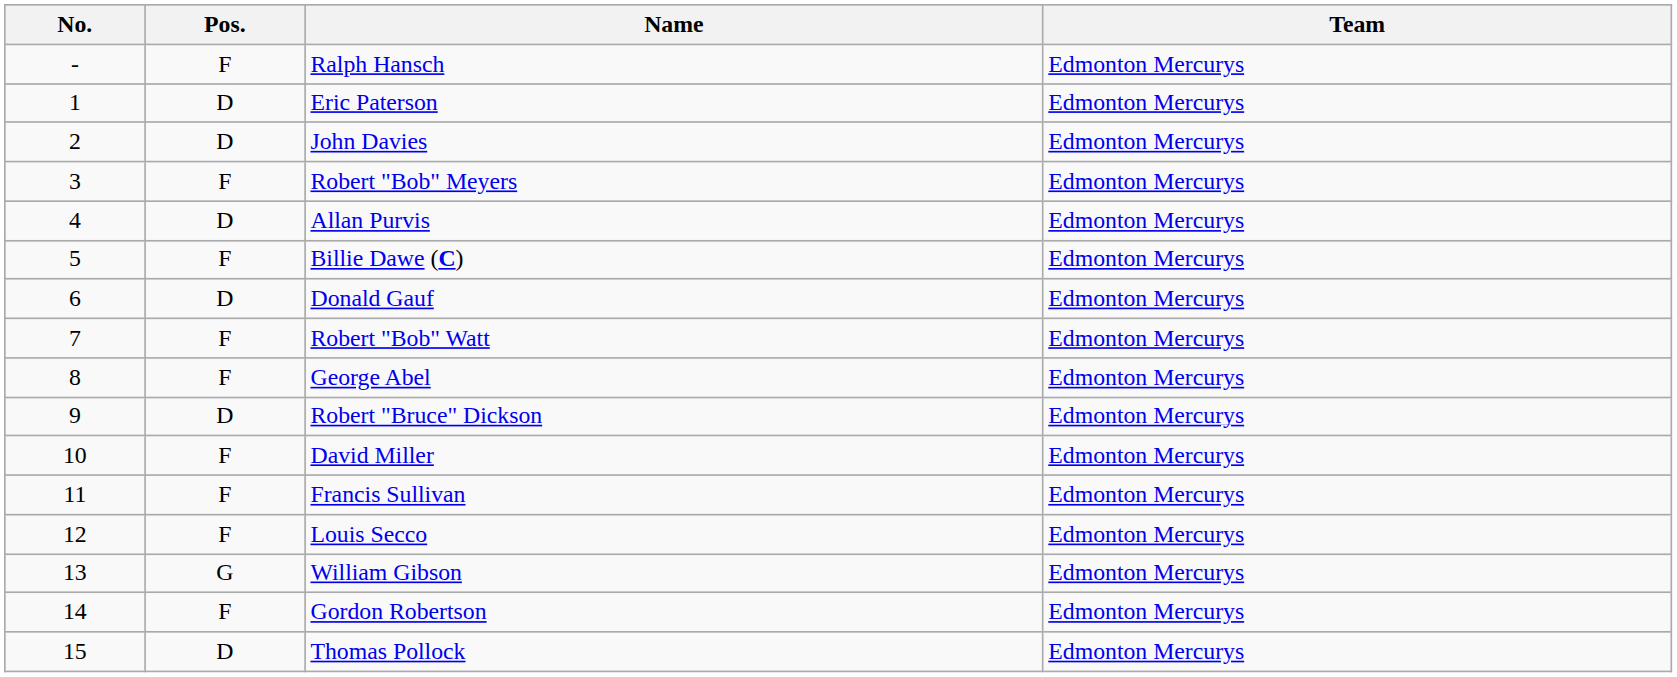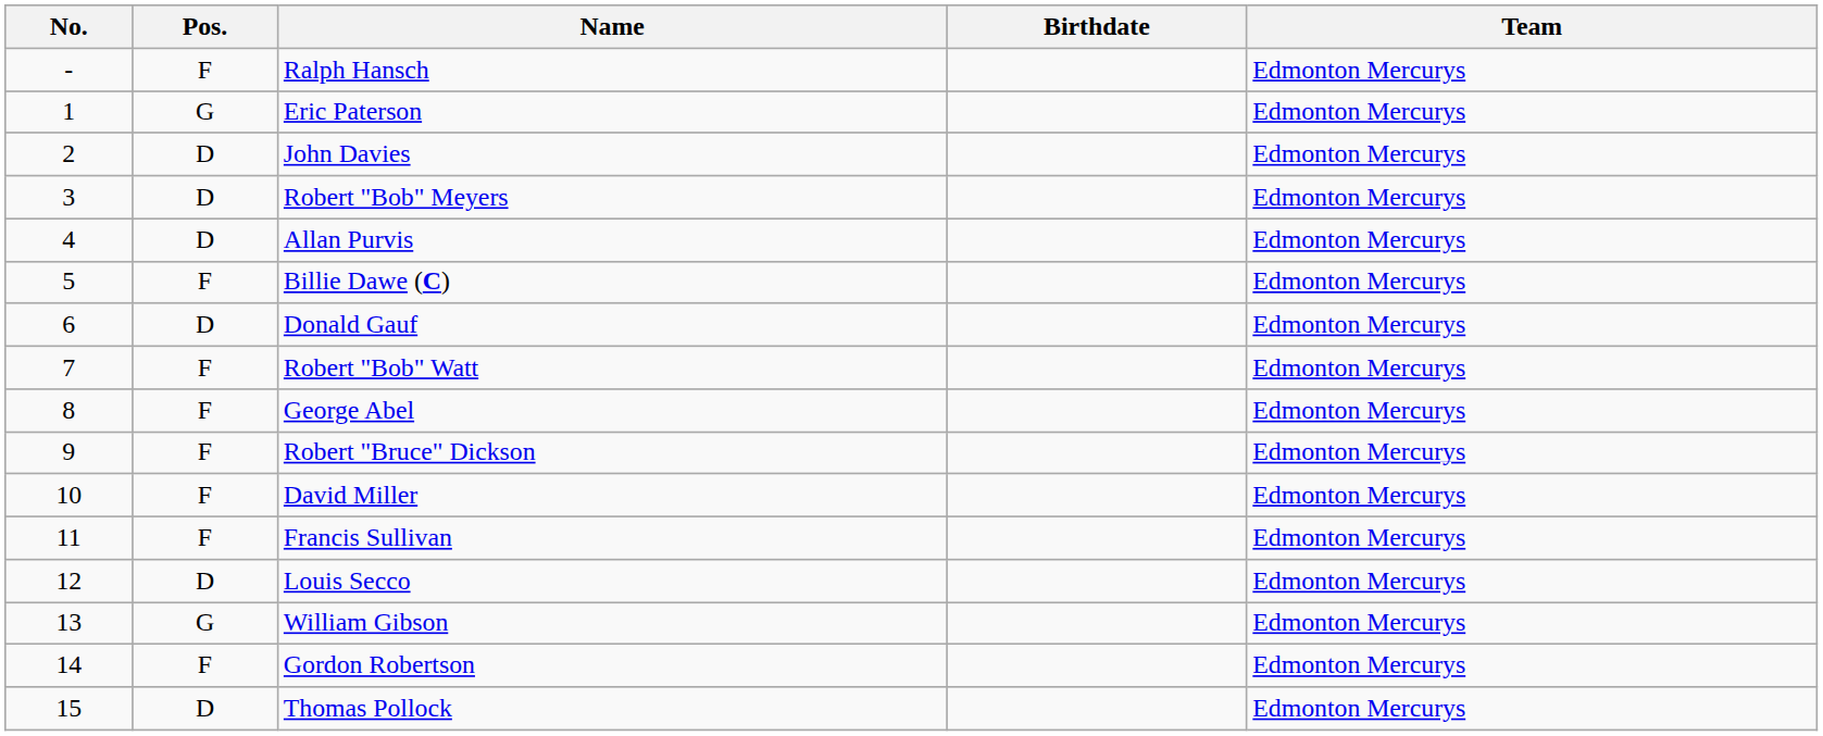 <table class="wikitable sortable" width="80%" style="font-size: 90%; text-align: center;">
 <tr>
 <th>No.</th>
 <th>Pos.</th>
 <th>Name</th>
+<th>Birthdate</th>
 <th>Team</th>
 </tr>
 <tr>
 <td>-</td>
 <td>F</td>
 <td style="text-align:left;"><a href='#'>Ralph Hansch</a></td>
+<td style="text-align:right;"></td>
 <td style="text-align:left;"> <a href='#'>Edmonton Mercurys</a></td>
 </tr>
 <tr>
 <td>1</td>
-<td>D</td>
+<td>G</td>
 <td style="text-align:left;"><a href='#'>Eric Paterson</a></td>
+<td style="text-align:right;"></td>
 <td style="text-align:left;"> <a href='#'>Edmonton Mercurys</a></td>
 </tr>
 <tr>
 <td>2</td>
 <td>D</td>
 <td style="text-align:left;"><a href='#'>John Davies</a></td>
+<td style="text-align:right;"></td>
 <td style="text-align:left;"> <a href='#'>Edmonton Mercurys</a></td>
 </tr>
 <tr>
 <td>3</td>
-<td>F</td>
+<td>D</td>
 <td style="text-align:left;"><a href='#'>Robert "Bob" Meyers</a></td>
+<td style="text-align:right;"></td>
 <td style="text-align:left;"> <a href='#'>Edmonton Mercurys</a></td>
 </tr>
 <tr>
 <td>4</td>
 <td>D</td>
 <td style="text-align:left;"><a href='#'>Allan Purvis</a></td>
+<td style="text-align:right;"></td>
 <td style="text-align:left;"> <a href='#'>Edmonton Mercurys</a></td>
 </tr>
 <tr>
 <td>5</td>
 <td>F</td>
 <td style="text-align:left;"><a href='#'>Billie Dawe</a> (<strong><a href='#'>C</a></strong>)</td>
+<td style="text-align:right;"></td>
 <td style="text-align:left;"> <a href='#'>Edmonton Mercurys</a></td>
 </tr>
 <tr>
 <td>6</td>
 <td>D</td>
 <td style="text-align:left;"><a href='#'>Donald Gauf</a></td>
+<td style="text-align:right;"></td>
 <td style="text-align:left;"> <a href='#'>Edmonton Mercurys</a></td>
 </tr>
 <tr>
 <td>7</td>
 <td>F</td>
 <td style="text-align:left;"><a href='#'>Robert "Bob" Watt</a></td>
+<td style="text-align:right;"></td>
 <td style="text-align:left;"> <a href='#'>Edmonton Mercurys</a></td>
 </tr>
 <tr>
 <td>8</td>
 <td>F</td>
 <td style="text-align:left;"><a href='#'>George Abel</a></td>
+<td style="text-align:right;"></td>
 <td style="text-align:left;"> <a href='#'>Edmonton Mercurys</a></td>
 </tr>
 <tr>
 <td>9</td>
-<td>D</td>
+<td>F</td>
 <td style="text-align:left;"><a href='#'>Robert "Bruce" Dickson</a></td>
+<td style="text-align:right;"></td>
 <td style="text-align:left;"> <a href='#'>Edmonton Mercurys</a></td>
 </tr>
 <tr>
 <td>10</td>
 <td>F</td>
 <td style="text-align:left;"><a href='#'>David Miller</a></td>
+<td style="text-align:right;"></td>
 <td style="text-align:left;"> <a href='#'>Edmonton Mercurys</a></td>
 </tr>
 <tr>
 <td>11</td>
 <td>F</td>
 <td style="text-align:left;"><a href='#'>Francis Sullivan</a></td>
+<td style="text-align:right;"></td>
 <td style="text-align:left;"> <a href='#'>Edmonton Mercurys</a></td>
 </tr>
 <tr>
 <td>12</td>
-<td>F</td>
+<td>D</td>
 <td style="text-align:left;"><a href='#'>Louis Secco</a></td>
+<td style="text-align:right;"></td>
 <td style="text-align:left;"> <a href='#'>Edmonton Mercurys</a></td>
 </tr>
 <tr>
 <td>13</td>
 <td>G</td>
 <td style="text-align:left;"><a href='#'>William Gibson</a></td>
+<td style="text-align:right;"></td>
 <td style="text-align:left;"> <a href='#'>Edmonton Mercurys</a></td>
 </tr>
 <tr>
 <td>14</td>
 <td>F</td>
 <td style="text-align:left;"><a href='#'>Gordon Robertson</a></td>
+<td style="text-align:right;"></td>
 <td style="text-align:left;"> <a href='#'>Edmonton Mercurys</a></td>
 </tr>
 <tr>
 <td>15</td>
 <td>D</td>
 <td style="text-align:left;"><a href='#'>Thomas Pollock</a></td>
+<td style="text-align:right;"></td>
 <td style="text-align:left;"> <a href='#'>Edmonton Mercurys</a></td>
 </tr>
 </table>
